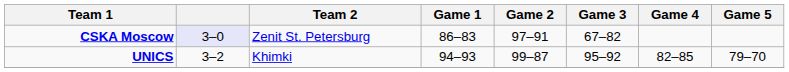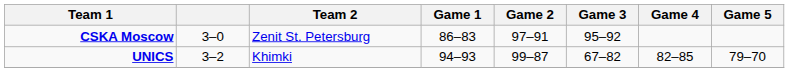 <table class=wikitable style="text-align:center">
 <tr>
 <th width=200>Team 1</th>
 <th width=80></th>
 <th width=200>Team 2</th>
 <th width=80>Game 1</th>
 <th width=80>Game 2</th>
 <th width=80>Game 3</th>
 <th width=80>Game 4</th>
 <th width=80>Game 5</th>
 </tr>
 <tr>
 <td align=right><strong><a href='#'>CSKA Moscow</a></strong> </td>
-<td style="background: lavender;">3–0</td>
+<td>3–0</td>
 <td align=left> <a href='#'>Zenit St. Petersburg</a></td>
 <td>86–83</td>
 <td>97–91</td>
-<td>67–82</td>
+<td>95–92</td>
 <td></td>
 <td></td>
 </tr>
 <tr>
 <td align=right><strong><a href='#'>UNICS</a></strong> </td>
 <td>3–2</td>
 <td align=left> <a href='#'>Khimki</a></td>
 <td>94–93</td>
 <td>99–87</td>
-<td>95–92</td>
+<td>67–82</td>
 <td>82–85</td>
 <td>79–70</td>
 </tr>
 <tr>
 </tr>
 </table>
